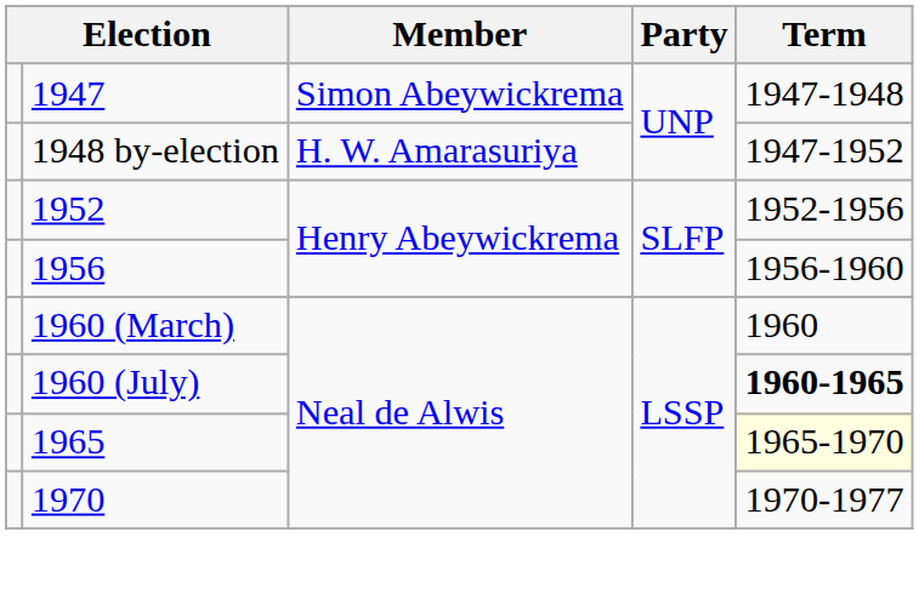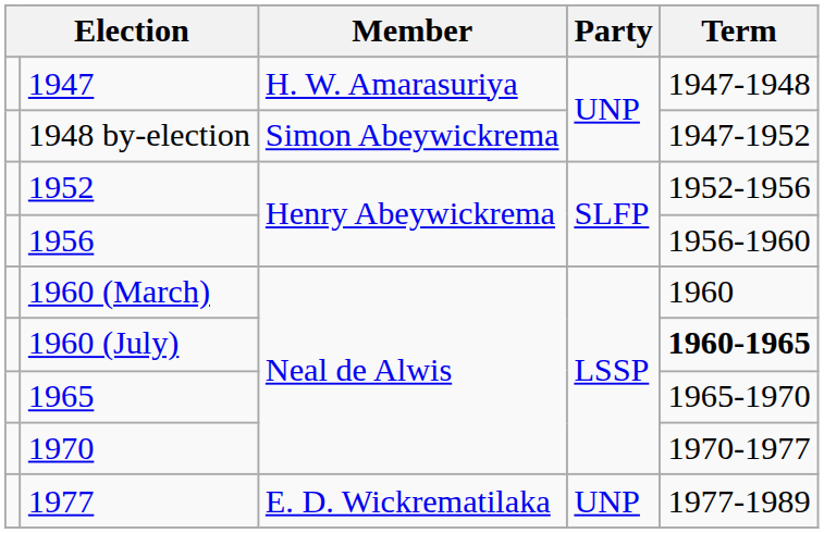 <table class="wikitable">
 <tr>
 <th colspan="2">Election</th>
 <th>Member</th>
 <th>Party</th>
 <th>Term</th>
 </tr>
 <tr>
 <td style="background-color: "></td>
 <td><a href='#'>1947</a></td>
-<td><a href='#'>Simon Abeywickrema</a></td>
+<td><a href='#'>H. W. Amarasuriya</a></td>
 <td rowspan=2><a href='#'>UNP</a></td>
 <td>1947-1948</td>
 </tr>
 <tr>
 <td style="background-color: "></td>
 <td>1948 by-election</td>
-<td><a href='#'>H. W. Amarasuriya</a></td>
+<td><a href='#'>Simon Abeywickrema</a></td>
 <td>1947-1952</td>
 </tr>
 <tr>
 <td style="background-color: "></td>
 <td><a href='#'>1952</a></td>
 <td rowspan=2><a href='#'>Henry Abeywickrema</a></td>
 <td rowspan=2><a href='#'>SLFP</a></td>
 <td>1952-1956</td>
 </tr>
 <tr>
 <td style="background-color: "></td>
 <td><a href='#'>1956</a></td>
 <td>1956-1960</td>
 </tr>
 <tr>
 <td style="background-color: "></td>
 <td><a href='#'>1960 (March)</a></td>
 <td rowspan=4><a href='#'>Neal de Alwis</a></td>
 <td rowspan=4><a href='#'>LSSP</a></td>
 <td>1960</td>
 </tr>
 <tr>
 <td style="background-color: "></td>
 <td><a href='#'>1960 (July)</a></td>
 <td><strong>1960-1965</strong></td>
 </tr>
 <tr>
 <td style="background-color: "></td>
 <td><a href='#'>1965</a></td>
-<td style="background: lightyellow;">1965-1970</td>
+<td>1965-1970</td>
 </tr>
 <tr>
 <td style="background-color: "></td>
 <td><a href='#'>1970</a></td>
 <td>1970-1977</td>
 </tr>
+<tr>
+<td style="background-color: "></td>
+<td><a href='#'>1977</a></td>
+<td><a href='#'>E. D. Wickrematilaka</a></td>
+<td><a href='#'>UNP</a></td>
+<td>1977-1989</td>
+</tr>
 </table>
